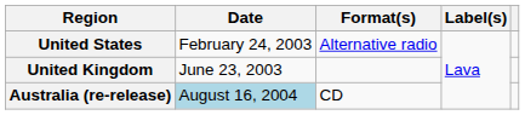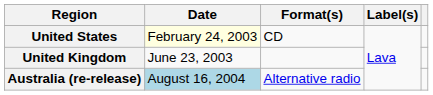 <table class="wikitable plainrowheaders">
 <tr>
 <th scope="col">Region</th>
 <th scope="col">Date</th>
 <th scope="col">Format(s)</th>
 <th scope="col">Label(s)</th>
 <th scope="col"></th>
 </tr>
 <tr>
 <th scope="row">United States</th>
-<td>February 24, 2003</td>
-<td><a href='#'>Alternative radio</a></td>
+<td style="background: lightyellow;">February 24, 2003</td>
+<td>CD</td>
 <td rowspan="3"><a href='#'>Lava</a></td>
 <td align="center"></td>
 </tr>
 <tr>
 <th scope="row">United Kingdom</th>
 <td>June 23, 2003</td>
 <td></td>
 <td align="center"></td>
 </tr>
 <tr>
 <th scope="row">Australia (re-release)</th>
 <td style="background: lightblue;">August 16, 2004</td>
-<td>CD</td>
+<td><a href='#'>Alternative radio</a></td>
 <td align="center"></td>
 </tr>
 </table>
